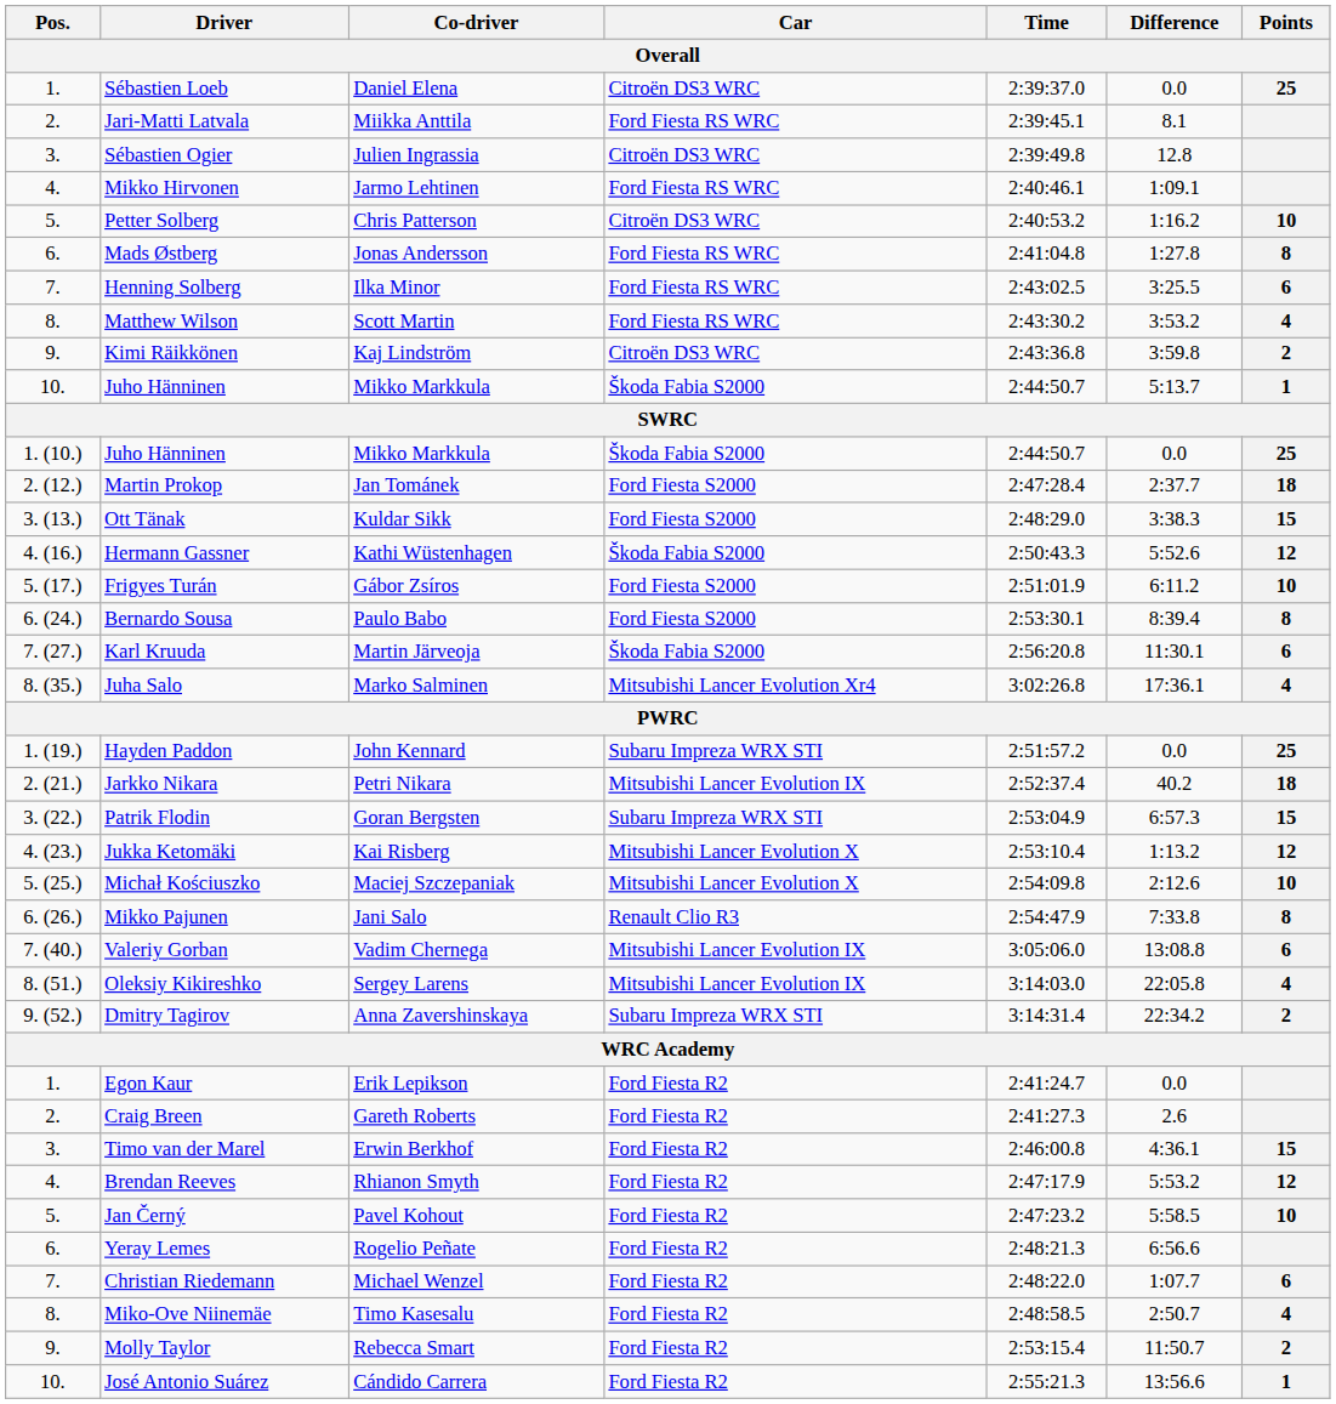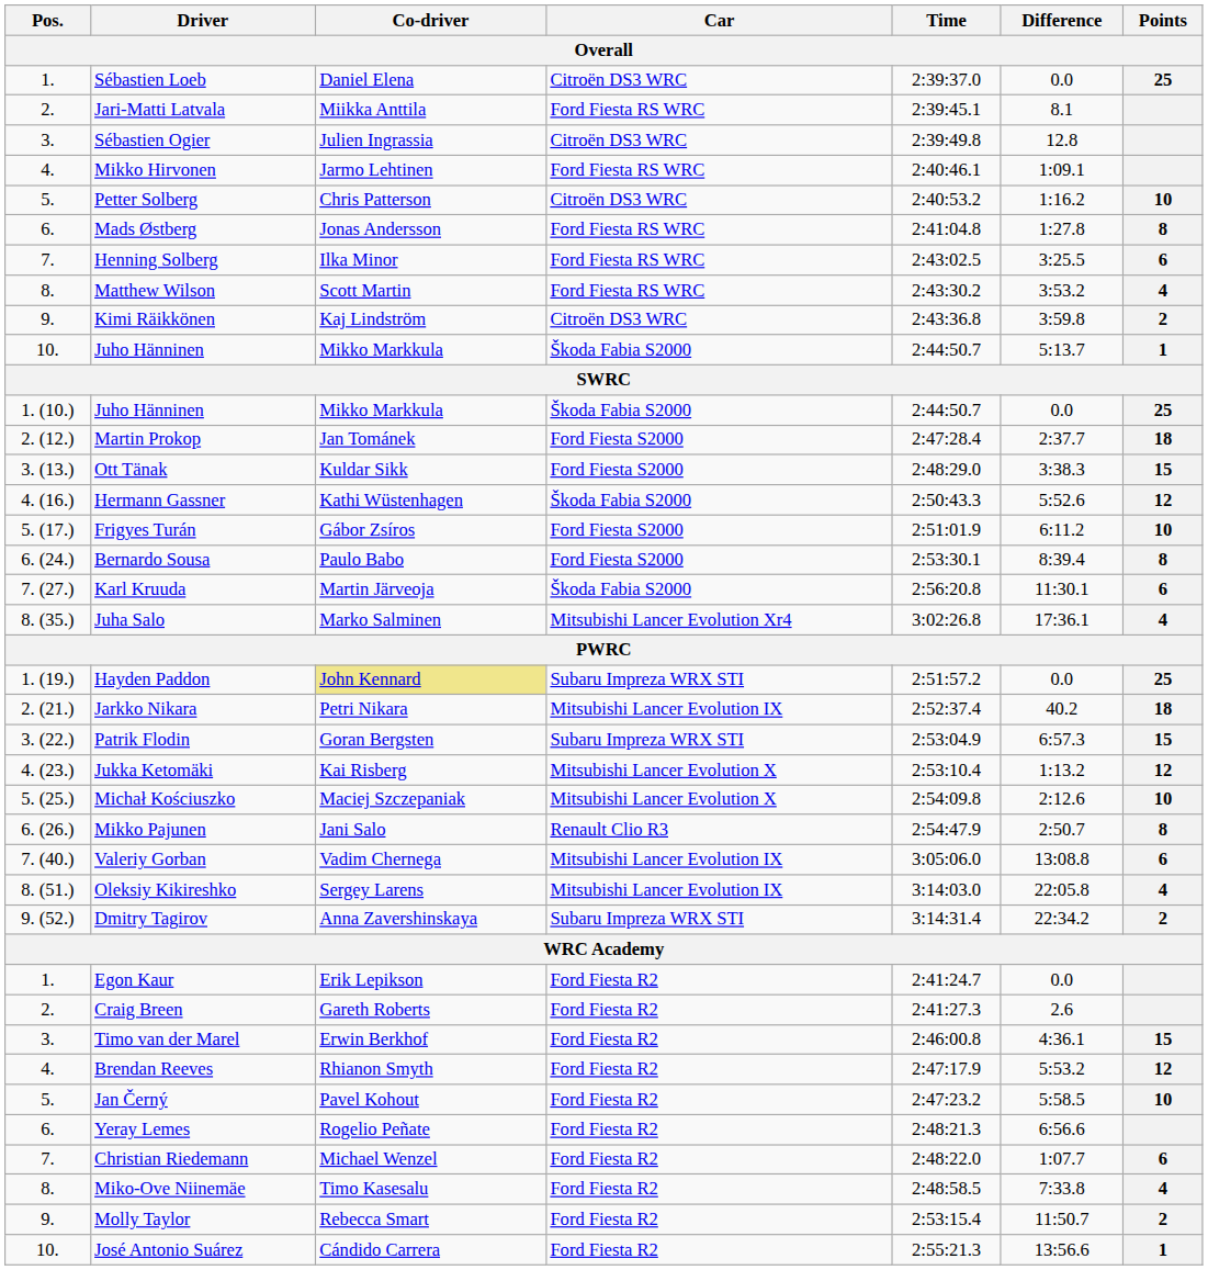 <table class="wikitable" width="100%" style="text-align: center; font-size: 90%; max-width: 950px;">
 <tr>
 <th>Pos.</th>
 <th>Driver</th>
 <th>Co-driver</th>
 <th>Car</th>
 <th>Time</th>
 <th>Difference</th>
 <th>Points</th>
 </tr>
 <tr>
 <th colspan=7>Overall</th>
 </tr>
 <tr>
 <td>1.</td>
 <td align="left"> <a href='#'>Sébastien Loeb</a></td>
 <td align="left"> <a href='#'>Daniel Elena</a></td>
 <td align="left"><a href='#'>Citroën DS3 WRC</a></td>
 <td>2:39:37.0</td>
 <td>0.0</td>
 <th>25</th>
 </tr>
 <tr>
 <td>2.</td>
 <td align="left"> <a href='#'>Jari-Matti Latvala</a></td>
 <td align="left"> <a href='#'>Miikka Anttila</a></td>
 <td align="left"><a href='#'>Ford Fiesta RS WRC</a></td>
 <td>2:39:45.1</td>
 <td>8.1</td>
 <th></th>
 </tr>
 <tr>
 <td>3.</td>
 <td align="left"> <a href='#'>Sébastien Ogier</a></td>
 <td align="left"> <a href='#'>Julien Ingrassia</a></td>
 <td align="left"><a href='#'>Citroën DS3 WRC</a></td>
 <td>2:39:49.8</td>
 <td>12.8</td>
 <th></th>
 </tr>
 <tr>
 <td>4.</td>
 <td align="left"> <a href='#'>Mikko Hirvonen</a></td>
 <td align="left"> <a href='#'>Jarmo Lehtinen</a></td>
 <td align="left"><a href='#'>Ford Fiesta RS WRC</a></td>
 <td>2:40:46.1</td>
 <td>1:09.1</td>
 <th></th>
 </tr>
 <tr>
 <td>5.</td>
 <td align="left"> <a href='#'>Petter Solberg</a></td>
 <td align="left"> <a href='#'>Chris Patterson</a></td>
 <td align="left"><a href='#'>Citroën DS3 WRC</a></td>
 <td>2:40:53.2</td>
 <td>1:16.2</td>
 <th>10</th>
 </tr>
 <tr>
 <td>6.</td>
 <td align="left"> <a href='#'>Mads Østberg</a></td>
 <td align="left"> <a href='#'>Jonas Andersson</a></td>
 <td align="left"><a href='#'>Ford Fiesta RS WRC</a></td>
 <td>2:41:04.8</td>
 <td>1:27.8</td>
 <th>8</th>
 </tr>
 <tr>
 <td>7.</td>
 <td align="left"> <a href='#'>Henning Solberg</a></td>
 <td align="left"> <a href='#'>Ilka Minor</a></td>
 <td align="left"><a href='#'>Ford Fiesta RS WRC</a></td>
 <td>2:43:02.5</td>
 <td>3:25.5</td>
 <th>6</th>
 </tr>
 <tr>
 <td>8.</td>
 <td align="left"> <a href='#'>Matthew Wilson</a></td>
 <td align="left"> <a href='#'>Scott Martin</a></td>
 <td align="left"><a href='#'>Ford Fiesta RS WRC</a></td>
 <td>2:43:30.2</td>
 <td>3:53.2</td>
 <th>4</th>
 </tr>
 <tr>
 <td>9.</td>
 <td align="left"> <a href='#'>Kimi Räikkönen</a></td>
 <td align="left"> <a href='#'>Kaj Lindström</a></td>
 <td align="left"><a href='#'>Citroën DS3 WRC</a></td>
 <td>2:43:36.8</td>
 <td>3:59.8</td>
 <th>2</th>
 </tr>
 <tr>
 <td>10.</td>
 <td align="left"> <a href='#'>Juho Hänninen</a></td>
 <td align="left"> <a href='#'>Mikko Markkula</a></td>
 <td align="left"><a href='#'>Škoda Fabia S2000</a></td>
 <td>2:44:50.7</td>
 <td>5:13.7</td>
 <th>1</th>
 </tr>
 <tr>
 <th colspan=7>SWRC</th>
 </tr>
 <tr>
 <td>1. (10.)</td>
 <td align="left"> <a href='#'>Juho Hänninen</a></td>
 <td align="left"> <a href='#'>Mikko Markkula</a></td>
 <td align="left"><a href='#'>Škoda Fabia S2000</a></td>
 <td>2:44:50.7</td>
 <td>0.0</td>
 <th>25</th>
 </tr>
 <tr>
 <td>2. (12.)</td>
 <td align="left"> <a href='#'>Martin Prokop</a></td>
 <td align="left"> <a href='#'>Jan Tománek</a></td>
 <td align="left"><a href='#'>Ford Fiesta S2000</a></td>
 <td>2:47:28.4</td>
 <td>2:37.7</td>
 <th>18</th>
 </tr>
 <tr>
 <td>3. (13.)</td>
 <td align="left"> <a href='#'>Ott Tänak</a></td>
 <td align="left"> <a href='#'>Kuldar Sikk</a></td>
 <td align="left"><a href='#'>Ford Fiesta S2000</a></td>
 <td>2:48:29.0</td>
 <td>3:38.3</td>
 <th>15</th>
 </tr>
 <tr>
 <td>4. (16.)</td>
 <td align="left"> <a href='#'>Hermann Gassner</a></td>
 <td align="left"> <a href='#'>Kathi Wüstenhagen</a></td>
 <td align="left"><a href='#'>Škoda Fabia S2000</a></td>
 <td>2:50:43.3</td>
 <td>5:52.6</td>
 <th>12</th>
 </tr>
 <tr>
 <td>5. (17.)</td>
 <td align="left"> <a href='#'>Frigyes Turán</a></td>
 <td align="left"> <a href='#'>Gábor Zsíros</a></td>
 <td align="left"><a href='#'>Ford Fiesta S2000</a></td>
 <td>2:51:01.9</td>
 <td>6:11.2</td>
 <th>10</th>
 </tr>
 <tr>
 <td>6. (24.)</td>
 <td align="left"> <a href='#'>Bernardo Sousa</a></td>
 <td align="left"> <a href='#'>Paulo Babo</a></td>
 <td align="left"><a href='#'>Ford Fiesta S2000</a></td>
 <td>2:53:30.1</td>
 <td>8:39.4</td>
 <th>8</th>
 </tr>
 <tr>
 <td>7. (27.)</td>
 <td align="left"> <a href='#'>Karl Kruuda</a></td>
 <td align="left"> <a href='#'>Martin Järveoja</a></td>
 <td align="left"><a href='#'>Škoda Fabia S2000</a></td>
 <td>2:56:20.8</td>
 <td>11:30.1</td>
 <th>6</th>
 </tr>
 <tr>
 <td>8. (35.)</td>
 <td align="left"> <a href='#'>Juha Salo</a></td>
 <td align="left"> <a href='#'>Marko Salminen</a></td>
 <td align="left"><a href='#'>Mitsubishi Lancer Evolution Xr4</a></td>
 <td>3:02:26.8</td>
 <td>17:36.1</td>
 <th>4</th>
 </tr>
 <tr>
 <th colspan=7>PWRC</th>
 </tr>
 <tr>
 <td>1. (19.)</td>
 <td align="left"> <a href='#'>Hayden Paddon</a></td>
-<td align="left"> <a href='#'>John Kennard</a></td>
+<td align="left" style="background: khaki;"> <a href='#'>John Kennard</a></td>
 <td align="left"><a href='#'>Subaru Impreza WRX STI</a></td>
 <td>2:51:57.2</td>
 <td>0.0</td>
 <th>25</th>
 </tr>
 <tr>
 <td>2. (21.)</td>
 <td align="left"> <a href='#'>Jarkko Nikara</a></td>
 <td align="left"> <a href='#'>Petri Nikara</a></td>
 <td align="left"><a href='#'>Mitsubishi Lancer Evolution IX</a></td>
 <td>2:52:37.4</td>
 <td>40.2</td>
 <th>18</th>
 </tr>
 <tr>
 <td>3. (22.)</td>
 <td align="left"> <a href='#'>Patrik Flodin</a></td>
 <td align="left"> <a href='#'>Goran Bergsten</a></td>
 <td align="left"><a href='#'>Subaru Impreza WRX STI</a></td>
 <td>2:53:04.9</td>
 <td>6:57.3</td>
 <th>15</th>
 </tr>
 <tr>
 <td>4. (23.)</td>
 <td align="left"> <a href='#'>Jukka Ketomäki</a></td>
 <td align="left"> <a href='#'>Kai Risberg</a></td>
 <td align="left"><a href='#'>Mitsubishi Lancer Evolution X</a></td>
 <td>2:53:10.4</td>
 <td>1:13.2</td>
 <th>12</th>
 </tr>
 <tr>
 <td>5. (25.)</td>
 <td align="left"> <a href='#'>Michał Kościuszko</a></td>
 <td align="left"> <a href='#'>Maciej Szczepaniak</a></td>
 <td align="left"><a href='#'>Mitsubishi Lancer Evolution X</a></td>
 <td>2:54:09.8</td>
 <td>2:12.6</td>
 <th>10</th>
 </tr>
 <tr>
 <td>6. (26.)</td>
 <td align="left"> <a href='#'>Mikko Pajunen</a></td>
 <td align="left"> <a href='#'>Jani Salo</a></td>
 <td align="left"><a href='#'>Renault Clio R3</a></td>
 <td>2:54:47.9</td>
-<td>7:33.8</td>
+<td>2:50.7</td>
 <th>8</th>
 </tr>
 <tr>
 <td>7. (40.)</td>
 <td align="left"> <a href='#'>Valeriy Gorban</a></td>
 <td align="left"> <a href='#'>Vadim Chernega</a></td>
 <td align="left"><a href='#'>Mitsubishi Lancer Evolution IX</a></td>
 <td>3:05:06.0</td>
 <td>13:08.8</td>
 <th>6</th>
 </tr>
 <tr>
 <td>8. (51.)</td>
 <td align="left"> <a href='#'>Oleksiy Kikireshko</a></td>
 <td align="left"> <a href='#'>Sergey Larens</a></td>
 <td align="left"><a href='#'>Mitsubishi Lancer Evolution IX</a></td>
 <td>3:14:03.0</td>
 <td>22:05.8</td>
 <th>4</th>
 </tr>
 <tr>
 <td>9. (52.)</td>
 <td align="left"> <a href='#'>Dmitry Tagirov</a></td>
 <td align="left"> <a href='#'>Anna Zavershinskaya</a></td>
 <td align="left"><a href='#'>Subaru Impreza WRX STI</a></td>
 <td>3:14:31.4</td>
 <td>22:34.2</td>
 <th>2</th>
 </tr>
 <tr>
 <th colspan=7>WRC Academy</th>
 </tr>
 <tr>
 <td>1.</td>
 <td align="left"> <a href='#'>Egon Kaur</a></td>
 <td align="left"> <a href='#'>Erik Lepikson</a></td>
 <td align="left"><a href='#'>Ford Fiesta R2</a></td>
 <td>2:41:24.7</td>
 <td>0.0</td>
 <th></th>
 </tr>
 <tr>
 <td>2.</td>
 <td align="left"> <a href='#'>Craig Breen</a></td>
 <td align="left"> <a href='#'>Gareth Roberts</a></td>
 <td align="left"><a href='#'>Ford Fiesta R2</a></td>
 <td>2:41:27.3</td>
 <td>2.6</td>
 <th></th>
 </tr>
 <tr>
 <td>3.</td>
 <td align="left"> <a href='#'>Timo van der Marel</a></td>
 <td align="left"> <a href='#'>Erwin Berkhof</a></td>
 <td align="left"><a href='#'>Ford Fiesta R2</a></td>
 <td>2:46:00.8</td>
 <td>4:36.1</td>
 <th>15</th>
 </tr>
 <tr>
 <td>4.</td>
 <td align="left"> <a href='#'>Brendan Reeves</a></td>
 <td align="left"> <a href='#'>Rhianon Smyth</a></td>
 <td align="left"><a href='#'>Ford Fiesta R2</a></td>
 <td>2:47:17.9</td>
 <td>5:53.2</td>
 <th>12</th>
 </tr>
 <tr>
 <td>5.</td>
 <td align="left"> <a href='#'>Jan Černý</a></td>
 <td align="left"> <a href='#'>Pavel Kohout</a></td>
 <td align="left"><a href='#'>Ford Fiesta R2</a></td>
 <td>2:47:23.2</td>
 <td>5:58.5</td>
 <th>10</th>
 </tr>
 <tr>
 <td>6.</td>
 <td align="left"> <a href='#'>Yeray Lemes</a></td>
 <td align="left"> <a href='#'>Rogelio Peñate</a></td>
 <td align="left"><a href='#'>Ford Fiesta R2</a></td>
 <td>2:48:21.3</td>
 <td>6:56.6</td>
 <th></th>
 </tr>
 <tr>
 <td>7.</td>
 <td align="left"> <a href='#'>Christian Riedemann</a></td>
 <td align="left"> <a href='#'>Michael Wenzel</a></td>
 <td align="left"><a href='#'>Ford Fiesta R2</a></td>
 <td>2:48:22.0</td>
 <td>1:07.7</td>
 <th>6</th>
 </tr>
 <tr>
 <td>8.</td>
 <td align="left"> <a href='#'>Miko-Ove Niinemäe</a></td>
 <td align="left"> <a href='#'>Timo Kasesalu</a></td>
 <td align="left"><a href='#'>Ford Fiesta R2</a></td>
 <td>2:48:58.5</td>
-<td>2:50.7</td>
+<td>7:33.8</td>
 <th>4</th>
 </tr>
 <tr>
 <td>9.</td>
 <td align="left"> <a href='#'>Molly Taylor</a></td>
 <td align="left"> <a href='#'>Rebecca Smart</a></td>
 <td align="left"><a href='#'>Ford Fiesta R2</a></td>
 <td>2:53:15.4</td>
 <td>11:50.7</td>
 <th>2</th>
 </tr>
 <tr>
 <td>10.</td>
 <td align="left"> <a href='#'>José Antonio Suárez</a></td>
 <td align="left"> <a href='#'>Cándido Carrera</a></td>
 <td align="left"><a href='#'>Ford Fiesta R2</a></td>
 <td>2:55:21.3</td>
 <td>13:56.6</td>
 <th>1</th>
 </tr>
 </table>
